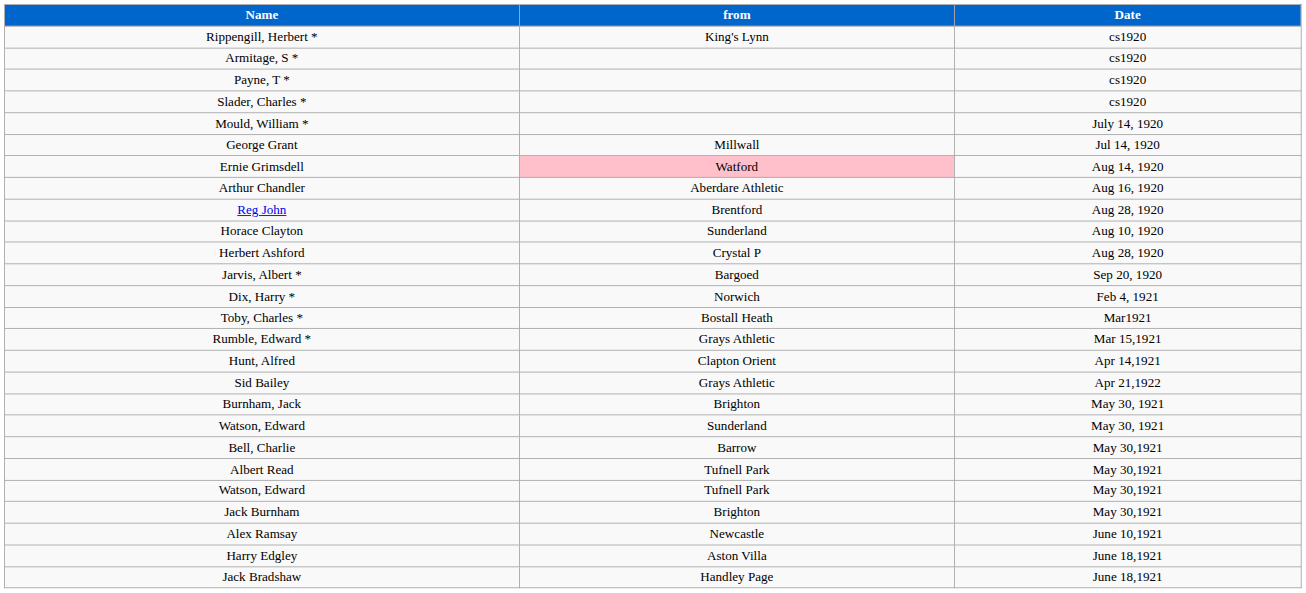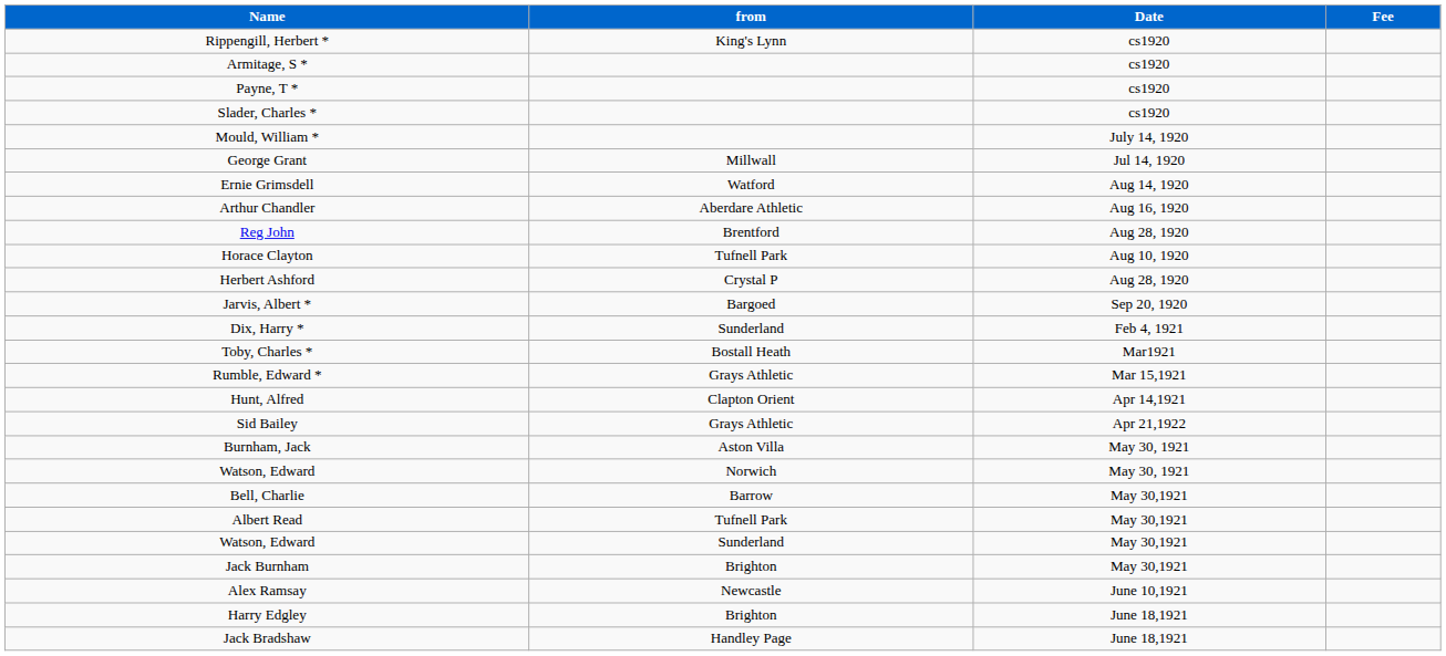 <table class="wikitable" style="text-align:center; font-size:90%; width:90%;">
 <tr>
 <th style="background:#0066CC; color:#FFFFFF; text-align:center;"><strong>Name</strong></th>
 <th style="background:#0066CC; color:#FFFFFF; text-align:center;">from</th>
 <th style="background:#0066CC; color:#FFFFFF; text-align:center;">Date</th>
+<th style="background:#0066CC; color:#FFFFFF; text-align:center;">Fee</th>
 </tr>
 <tr>
 <td>Rippengill, Herbert *</td>
 <td>King's Lynn</td>
 <td>cs1920</td>
+<td></td>
 </tr>
 <tr>
 <td>Armitage, S *</td>
 <td></td>
 <td>cs1920</td>
+<td></td>
 </tr>
 <tr>
 <td>Payne, T *</td>
 <td></td>
 <td>cs1920</td>
+<td></td>
 </tr>
 <tr>
 <td>Slader, Charles *</td>
 <td></td>
 <td>cs1920</td>
+<td></td>
 </tr>
 <tr>
 <td>Mould, William *</td>
 <td></td>
 <td>July 14, 1920</td>
+<td></td>
 </tr>
 <tr>
 <td>George Grant</td>
 <td>Millwall</td>
 <td>Jul 14, 1920</td>
+<td></td>
 </tr>
 <tr>
 <td>Ernie Grimsdell</td>
-<td style="background: pink;">Watford</td>
+<td>Watford</td>
 <td>Aug 14, 1920</td>
+<td></td>
 </tr>
 <tr>
 <td>Arthur Chandler</td>
 <td>Aberdare Athletic</td>
 <td>Aug 16, 1920</td>
+<td></td>
 </tr>
 <tr>
 <td><a href='#'>Reg John</a></td>
 <td>Brentford</td>
 <td>Aug 28, 1920</td>
+<td></td>
 </tr>
 <tr>
 <td>Horace Clayton</td>
-<td>Sunderland</td>
+<td>Tufnell Park</td>
 <td>Aug 10, 1920</td>
+<td></td>
 </tr>
 <tr>
 <td>Herbert Ashford</td>
 <td>Crystal P</td>
 <td>Aug 28, 1920</td>
+<td></td>
 </tr>
 <tr>
 <td>Jarvis, Albert *</td>
 <td>Bargoed</td>
 <td>Sep 20, 1920</td>
+<td></td>
 </tr>
 <tr>
 <td>Dix, Harry *</td>
-<td>Norwich</td>
+<td>Sunderland</td>
 <td>Feb 4, 1921</td>
+<td></td>
 </tr>
 <tr>
 <td>Toby, Charles *</td>
 <td>Bostall Heath</td>
 <td>Mar1921</td>
+<td></td>
 </tr>
 <tr>
 <td>Rumble, Edward *</td>
 <td>Grays Athletic</td>
 <td>Mar 15,1921</td>
+<td></td>
 </tr>
 <tr>
 <td>Hunt, Alfred</td>
 <td>Clapton Orient</td>
 <td>Apr 14,1921</td>
+<td></td>
 </tr>
 <tr>
 <td>Sid Bailey</td>
 <td>Grays Athletic</td>
 <td>Apr 21,1922</td>
+<td></td>
 </tr>
 <tr>
 <td>Burnham, Jack</td>
-<td>Brighton</td>
+<td>Aston Villa</td>
 <td>May 30, 1921</td>
+<td></td>
 </tr>
 <tr>
 <td>Watson, Edward</td>
-<td>Sunderland</td>
+<td>Norwich</td>
 <td>May 30, 1921</td>
+<td></td>
 </tr>
 <tr>
 <td>Bell, Charlie</td>
 <td>Barrow</td>
 <td>May 30,1921</td>
+<td></td>
 </tr>
 <tr>
 <td>Albert Read</td>
 <td>Tufnell Park</td>
 <td>May 30,1921</td>
+<td></td>
 </tr>
 <tr>
 <td>Watson, Edward</td>
-<td>Tufnell Park</td>
+<td>Sunderland</td>
 <td>May 30,1921</td>
+<td></td>
 </tr>
 <tr>
 <td>Jack Burnham</td>
 <td>Brighton</td>
 <td>May 30,1921</td>
+<td></td>
 </tr>
 <tr>
 <td>Alex Ramsay</td>
 <td>Newcastle</td>
 <td>June 10,1921</td>
+<td></td>
 </tr>
 <tr>
 <td>Harry Edgley</td>
-<td>Aston Villa</td>
+<td>Brighton</td>
 <td>June 18,1921</td>
+<td></td>
 </tr>
 <tr>
 <td>Jack Bradshaw</td>
 <td>Handley Page</td>
 <td>June 18,1921</td>
+<td></td>
 </tr>
 </table>
